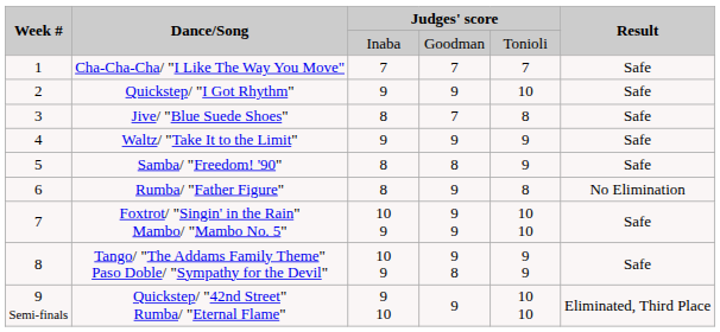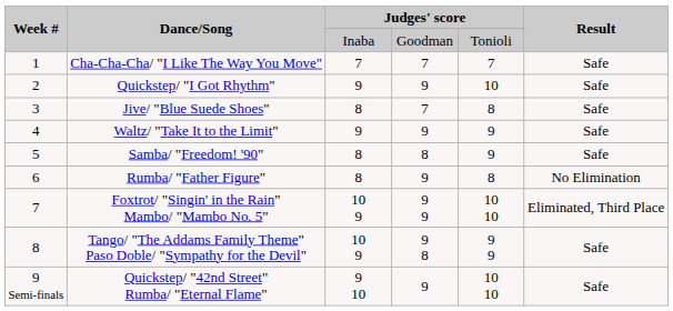 <table class="wikitable" border="1" style="float:left;">
 <tr>
 <td rowspan="2" bgcolor="#CCCCCC" align="Center"><strong>Week #</strong></td>
 <td rowspan="2" bgcolor="#CCCCCC" align="Center"><strong>Dance/Song</strong></td>
 <td colspan="3" bgcolor="#CCCCCC" align="Center"><strong>Judges' score</strong></td>
 <td rowspan="2" bgcolor="#CCCCCC" align="Center"><strong>Result</strong></td>
 </tr>
 <tr>
 <td bgcolor="#CCCCCC" width="10%" align="center">Inaba</td>
 <td bgcolor="#CCCCCC" width="10%" align="center">Goodman</td>
 <td bgcolor="#CCCCCC" width="10%" align="center">Tonioli</td>
 </tr>
 <tr>
 <td align="center" bgcolor="#FAF6F6">1</td>
 <td align="center" bgcolor="#FAF6F6"><a href='#'>Cha-Cha-Cha</a>/ "<a href='#'>I Like The Way You Move"</a></td>
 <td align="center" bgcolor="#FAF6F6">7</td>
 <td align="center" bgcolor="#FAF6F6">7</td>
 <td align="center" bgcolor="#FAF6F6">7</td>
 <td align="center" bgcolor="#FAF6F6">Safe</td>
 </tr>
 <tr>
 <td align="center" bgcolor="#FAF6F6">2</td>
 <td align="center" bgcolor="#FAF6F6"><a href='#'>Quickstep</a>/ "<a href='#'>I Got Rhythm</a>"</td>
 <td align="center" bgcolor="#FAF6F6">9</td>
 <td align="center" bgcolor="#FAF6F6">9</td>
 <td align="center" bgcolor="#FAF6F6">10</td>
 <td align="center" bgcolor="#FAF6F6">Safe</td>
 </tr>
 <tr>
 <td align="center" bgcolor="#FAF6F6">3</td>
 <td align="center" bgcolor="#FAF6F6"><a href='#'>Jive</a>/ "<a href='#'>Blue Suede Shoes</a>"</td>
 <td align="center" bgcolor="#FAF6F6">8</td>
 <td align="center" bgcolor="#FAF6F6">7</td>
 <td align="center" bgcolor="#FAF6F6">8</td>
 <td align="center" bgcolor="#FAF6F6">Safe</td>
 </tr>
 <tr>
 <td align="center" bgcolor="#FAF6F6">4</td>
 <td align="center" bgcolor="#FAF6F6"><a href='#'>Waltz</a>/ "<a href='#'>Take It to the Limit</a>"</td>
 <td align="center" bgcolor="#FAF6F6">9</td>
 <td align="center" bgcolor="#FAF6F6">9</td>
 <td align="center" bgcolor="#FAF6F6">9</td>
 <td align="center" bgcolor="#FAF6F6">Safe</td>
 </tr>
 <tr>
 <td align="center" bgcolor="#FAF6F6">5</td>
 <td align="center" bgcolor="#FAF6F6"><a href='#'>Samba</a>/ "<a href='#'>Freedom! '90</a>"</td>
 <td align="center" bgcolor="#FAF6F6">8</td>
 <td align="center" bgcolor="#FAF6F6">8</td>
 <td align="center" bgcolor="#FAF6F6">9</td>
 <td align="center" bgcolor="#FAF6F6">Safe</td>
 </tr>
 <tr>
 <td align="center" bgcolor="#FAF6F6">6</td>
 <td align="center" bgcolor="#FAF6F6"><a href='#'>Rumba</a>/ "<a href='#'>Father Figure</a>"</td>
 <td align="center" bgcolor="#FAF6F6">8</td>
 <td align="center" bgcolor="#FAF6F6">9</td>
 <td align="center" bgcolor="#FAF6F6">8</td>
 <td align="center" bgcolor="#FAF6F6">No Elimination</td>
 </tr>
 <tr>
 <td align="center" bgcolor="#FAF6F6">7</td>
 <td align="center" bgcolor="#FAF6F6"><a href='#'>Foxtrot</a>/ "<a href='#'>Singin' in the Rain</a>"<br><a href='#'>Mambo</a>/ "<a href='#'>Mambo No. 5</a>"</td>
 <td align="center" bgcolor="#FAF6F6">10<br>9</td>
 <td align="center" bgcolor="#FAF6F6">9<br>9</td>
 <td align="center" bgcolor="#FAF6F6">10<br>10</td>
-<td align="center" bgcolor="#FAF6F6">Safe</td>
+<td align="center" bgcolor="#FAF6F6">Eliminated, Third Place</td>
 </tr>
 <tr>
 <td align="center" bgcolor="#FAF6F6">8</td>
 <td align="center" bgcolor="#FAF6F6"><a href='#'>Tango</a>/ "<a href='#'>The Addams Family Theme</a>"<br><a href='#'>Paso Doble</a>/ "<a href='#'>Sympathy for the Devil</a>"</td>
 <td align="center" bgcolor="#FAF6F6">10<br>9</td>
 <td align="center" bgcolor="#FAF6F6">9<br>8</td>
 <td align="center" bgcolor="#FAF6F6">9<br>9</td>
 <td align="center" bgcolor="#FAF6F6">Safe</td>
 </tr>
 <tr>
 <td align="center" bgcolor="#FAF6F6">9<br><small>Semi-finals</small></td>
 <td align="center" bgcolor="#FAF6F6"><a href='#'>Quickstep</a>/ "<a href='#'>42nd Street</a>"<br><a href='#'>Rumba</a>/ "<a href='#'>Eternal Flame</a>"</td>
 <td align="center" bgcolor="#FAF6F6">9<br>10</td>
 <td align="center" bgcolor="#FAF6F6">9</td>
 <td align="center" bgcolor="#FAF6F6">10<br>10</td>
-<td align="center" bgcolor="#FAF6F6">Eliminated, Third Place</td>
+<td align="center" bgcolor="#FAF6F6">Safe</td>
 </tr>
 </table>
